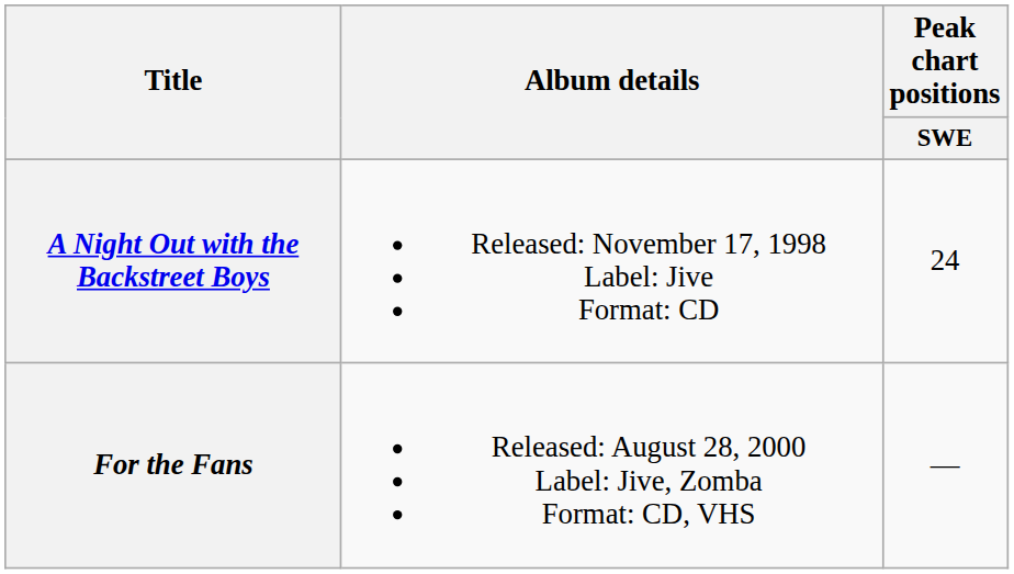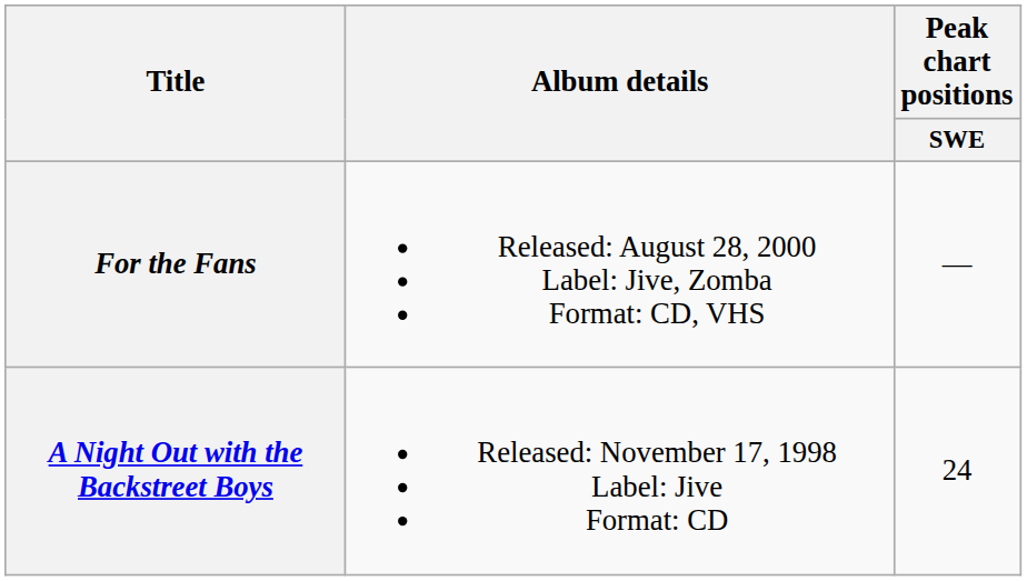 <table class="wikitable plainrowheaders" style="text-align:center;" border="1">
 <tr>
 <th scope="col" rowspan="2" style="width:11em;">Title</th>
 <th scope="col" rowspan="2" style="width:18em;">Album details</th>
 <th scope="col" colspan="1">Peak chart positions</th>
 </tr>
 <tr>
 <th scope="col" style="width:2.5em;font-size:85%;">SWE<br></th>
 </tr>
 <tr>
+<th scope="row"><em>For the Fans</em></th>
+<td><br><ul><li>Released: August 28, 2000</li><li>Label: Jive, Zomba</li><li>Format: CD, VHS</li></ul></td>
+<td>—</td>
+</tr>
+<tr>
 <th scope="row"><em><a href='#'>A Night Out with the Backstreet Boys</a></em></th>
 <td><br><ul><li>Released: November 17, 1998</li><li>Label: Jive</li><li>Format: CD</li></ul></td>
 <td>24</td>
 </tr>
-<tr>
-<th scope="row"><em>For the Fans</em></th>
-<td><br><ul><li>Released: August 28, 2000</li><li>Label: Jive, Zomba</li><li>Format: CD, VHS</li></ul></td>
-<td>—</td>
-</tr>
 </table>
